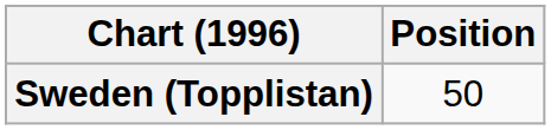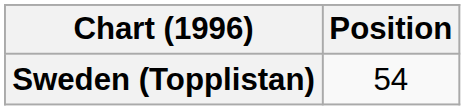 <table class="wikitable plainrowheaders" style="text-align:center">
 <tr>
 <th scope="col">Chart (1996)</th>
 <th scope="col">Position</th>
 </tr>
 <tr>
 <th scope="row">Sweden (Topplistan)</th>
-<td>50</td>
+<td>54</td>
 </tr>
 </table>
